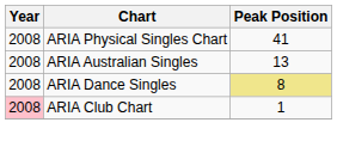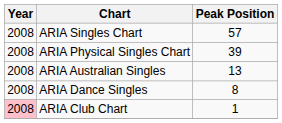 <table class="wikitable" border="1">
 <tr>
 <th>Year</th>
 <th>Chart</th>
 <th>Peak Position</th>
 </tr>
 <tr>
 <td>2008</td>
+<td>ARIA Singles Chart</td>
+<td align="center">57</td>
+</tr>
+<tr>
+<td>2008</td>
 <td>ARIA Physical Singles Chart</td>
-<td align="center">41</td>
+<td align="center">39</td>
 </tr>
 <tr>
 <td>2008</td>
 <td>ARIA Australian Singles</td>
 <td align="center">13</td>
 </tr>
 <tr>
 <td>2008</td>
 <td>ARIA Dance Singles</td>
-<td align="center" style="background: khaki;">8</td>
+<td align="center">8</td>
 </tr>
 <tr>
 <td style="background: pink;">2008</td>
 <td>ARIA Club Chart</td>
 <td align="center">1</td>
 </tr>
 <tr>
 </tr>
 </table>
